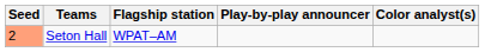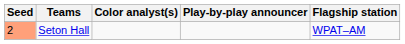 <table class="wikitable">
 <tr>
 <th>Seed</th>
 <th>Teams</th>
+<th>Color analyst(s)</th>
+<th>Play-by-play announcer</th>
 <th>Flagship station</th>
-<th>Play-by-play announcer</th>
-<th>Color analyst(s)</th>
 </tr>
 <tr>
 <td style="background: lightsalmon;">2</td>
 <td><a href='#'>Seton Hall</a></td>
-<td><a href='#'>WPAT–AM</a></td>
 <td></td>
 <td></td>
+<td><a href='#'>WPAT–AM</a></td>
 </tr>
 </table>
